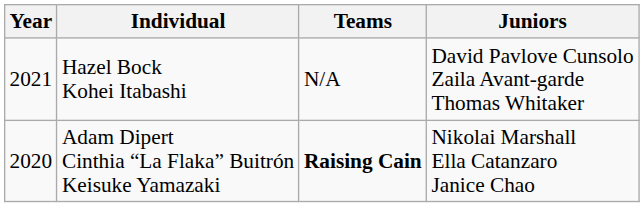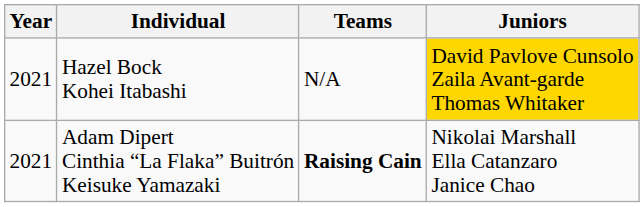 <table class="wikitable">
 <tr>
 <th>Year</th>
 <th>Individual</th>
 <th>Teams</th>
 <th>Juniors</th>
 </tr>
 <tr>
 <td>2021</td>
 <td> Hazel Bock<br>  Kohei Itabashi</td>
 <td>N/A</td>
-<td> David Pavlove Cunsolo<br>  Zaila Avant-garde<br> Thomas Whitaker</td>
+<td style="background: gold;"> David Pavlove Cunsolo<br>  Zaila Avant-garde<br> Thomas Whitaker</td>
 </tr>
 <tr>
-<td>2020</td>
+<td>2021</td>
 <td> Adam Dipert<br>  Cinthia “La Flaka” Buitrón<br>  Keisuke Yamazaki</td>
 <td><strong> Raising Cain</strong></td>
 <td> Nikolai Marshall<br>  Ella Catanzaro<br>  Janice Chao</td>
 </tr>
 </table>
